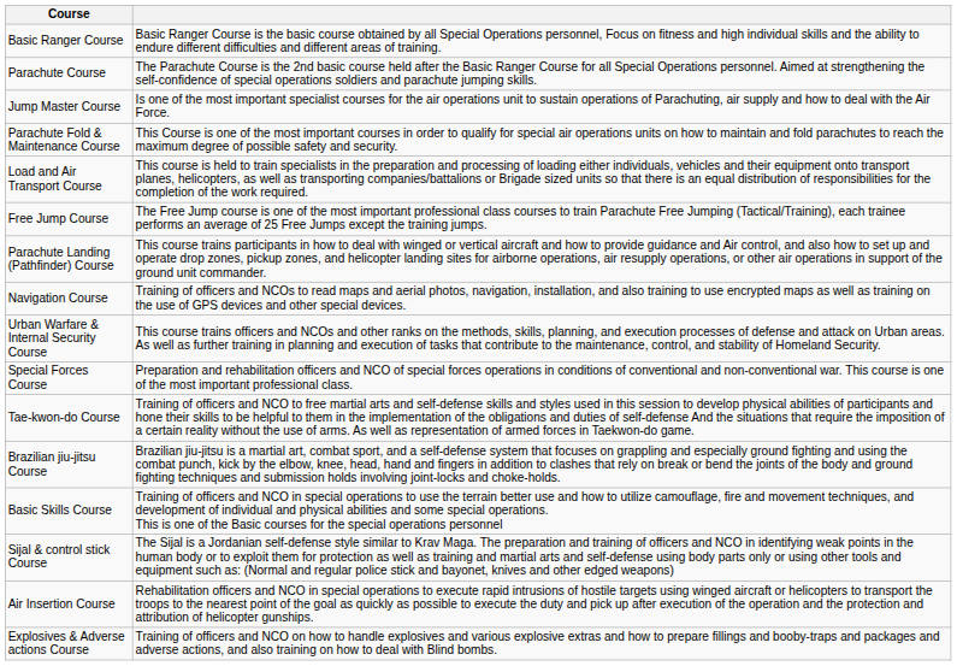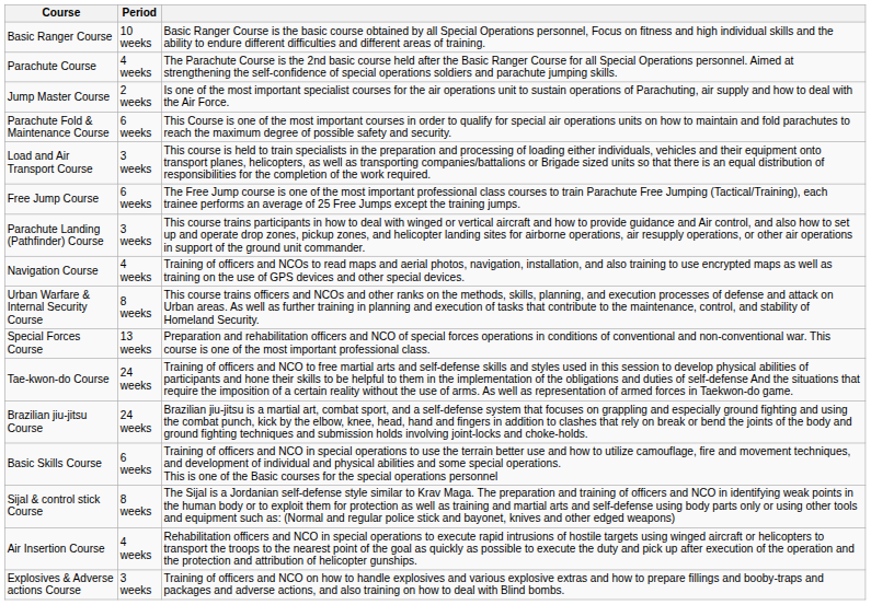 <table class="wikitable">
 <tr>
 <th>Course</th>
+<th>Period</th>
 <th></th>
 </tr>
 <tr>
 <td>Basic Ranger Course</td>
+<td>10 weeks</td>
 <td>Basic Ranger Course is the basic course obtained by all Special Operations personnel, Focus on fitness and high individual skills and the ability to endure different difficulties and different areas of training.</td>
 </tr>
 <tr>
 <td>Parachute Course</td>
+<td>4 weeks</td>
 <td>The Parachute Course is the 2nd basic course held after the Basic Ranger Course for all Special Operations personnel. Aimed at strengthening the self-confidence of special operations soldiers and parachute jumping skills.</td>
 </tr>
 <tr>
 <td>Jump Master Course</td>
+<td>2 weeks</td>
 <td>Is one of the most important specialist courses for the air operations unit to sustain operations of Parachuting, air supply and how to deal with the Air Force.</td>
 </tr>
 <tr>
 <td>Parachute Fold & Maintenance Course</td>
+<td>6 weeks</td>
 <td>This Course is one of the most important courses in order to qualify for special air operations units on how to maintain and fold parachutes to reach the maximum degree of possible safety and security.</td>
 </tr>
 <tr>
 <td>Load and Air Transport Course</td>
+<td>3 weeks</td>
 <td>This course is held to train specialists in the preparation and processing of loading either individuals, vehicles and their equipment onto transport planes, helicopters, as well as transporting companies/battalions or Brigade sized units so that there is an equal distribution of responsibilities for the completion of the work required.</td>
 </tr>
 <tr>
 <td>Free Jump Course</td>
+<td>6 weeks</td>
 <td>The Free Jump course is one of the most important professional class courses to train Parachute Free Jumping  (Tactical/Training), each trainee performs an average of 25 Free Jumps except the training jumps.</td>
 </tr>
 <tr>
 <td>Parachute Landing (Pathfinder) Course</td>
+<td>3 weeks</td>
 <td>This course trains participants in how to deal with winged or vertical aircraft and how to provide guidance and Air control, and also how to set up and operate drop zones, pickup zones, and helicopter landing sites for airborne operations, air resupply operations, or other air operations in support of the ground unit commander.</td>
 </tr>
 <tr>
 <td>Navigation Course</td>
+<td>4 weeks</td>
 <td>Training of officers and NCOs to read maps and aerial photos, navigation, installation, and also training to use encrypted maps as well as training on the use of GPS devices and other special devices.</td>
 </tr>
 <tr>
 <td>Urban Warfare & Internal Security Course</td>
+<td>8 weeks</td>
 <td>This course trains officers and NCOs and other ranks on the methods, skills, planning, and execution processes of defense and attack on Urban areas. As well as further training in planning and execution of tasks that contribute to the maintenance, control, and stability of Homeland Security.</td>
 </tr>
 <tr>
 <td>Special Forces Course</td>
+<td>13 weeks</td>
 <td>Preparation and rehabilitation officers and NCO of special forces operations in conditions of conventional and non-conventional war. This course is one of the most important professional class.</td>
 </tr>
 <tr>
 <td>Tae-kwon-do Course</td>
+<td>24 weeks</td>
 <td>Training of officers and NCO to free martial arts and self-defense skills and styles used in this session to develop physical abilities of participants and hone their skills to be helpful to them in the implementation of the obligations and duties of self-defense And the situations that require the imposition of a certain reality without the use of arms. As well as representation of armed forces in Taekwon-do game.</td>
 </tr>
 <tr>
 <td>Brazilian jiu-jitsu Course</td>
+<td>24 weeks</td>
 <td>Brazilian jiu-jitsu is a martial art, combat sport, and a self-defense system that focuses on grappling and especially ground fighting and using the combat punch, kick by the elbow, knee, head, hand and fingers in addition to clashes that rely on break or bend the joints of the body and ground fighting techniques and submission holds involving joint-locks and choke-holds.</td>
 </tr>
 <tr>
 <td>Basic Skills Course</td>
+<td>6 weeks</td>
 <td>Training of officers and NCO in special operations to use the terrain better use and how to utilize camouflage, fire and movement techniques, and development of individual and physical abilities and some special operations.<br>This is one of the Basic courses for the special operations personnel</td>
 </tr>
 <tr>
 <td>Sijal & control stick Course</td>
+<td>8 weeks</td>
 <td>The Sijal is a Jordanian self-defense style similar to Krav Maga. The preparation and training of officers and NCO in identifying weak points in the human body or to exploit them for protection as well as training and martial arts and self-defense using body parts only or using other tools and equipment such as: (Normal and regular police stick and bayonet, knives and other edged weapons)</td>
 </tr>
 <tr>
 <td>Air Insertion Course</td>
+<td>4 weeks</td>
 <td>Rehabilitation officers and NCO in special operations to execute rapid intrusions of hostile targets using winged aircraft or helicopters to transport the troops to the nearest point of the goal as quickly as possible to execute the duty and pick up after execution of the operation and the protection and attribution of helicopter gunships.</td>
 </tr>
 <tr>
 <td>Explosives & Adverse actions Course</td>
+<td>3 weeks</td>
 <td>Training of officers and NCO on how to handle explosives and various explosive extras and how to prepare fillings and booby-traps and packages and adverse actions, and also training on how to deal with Blind bombs.</td>
 </tr>
 </table>
